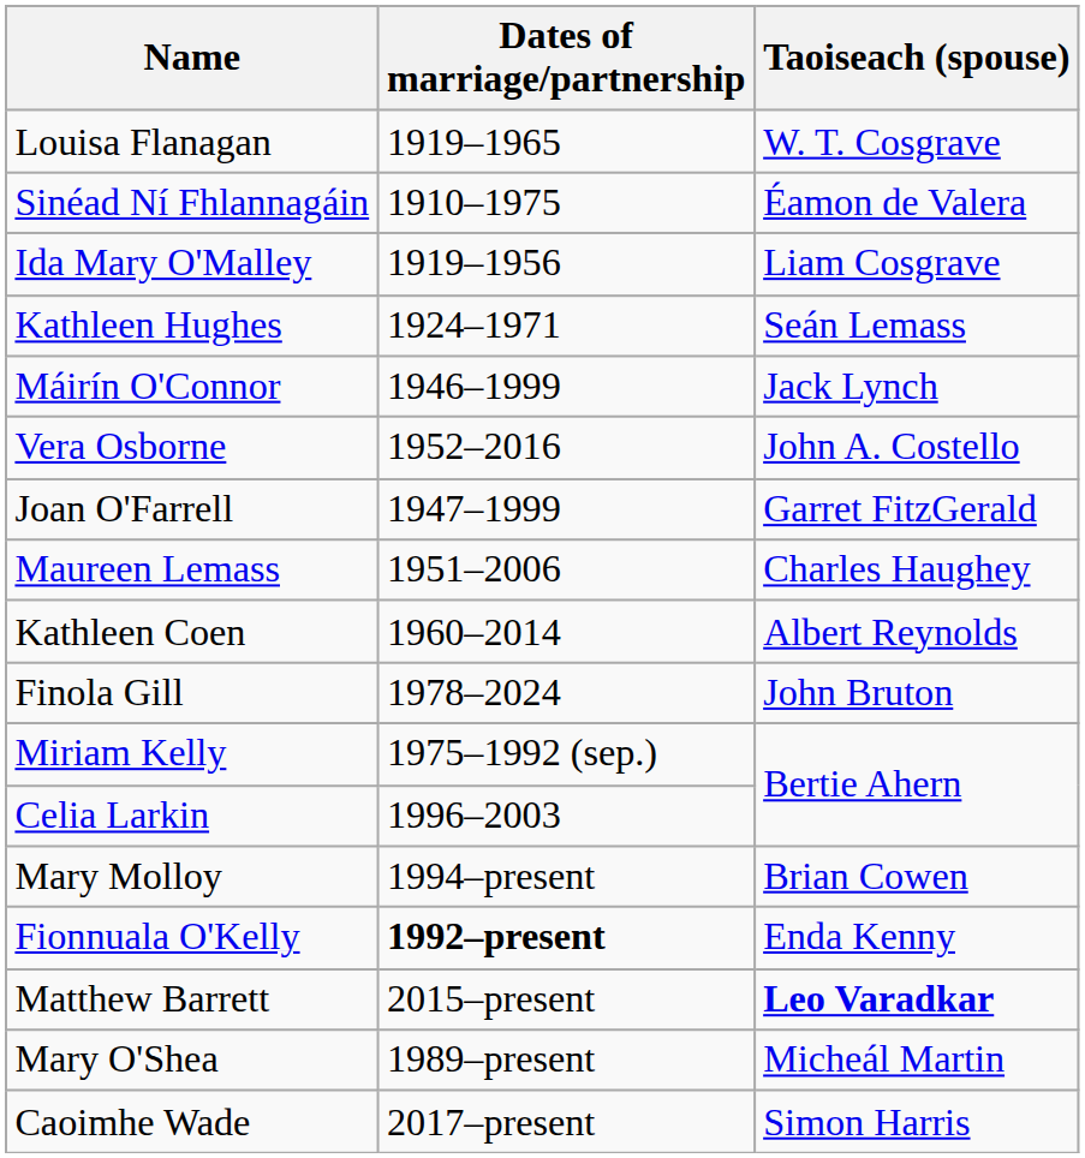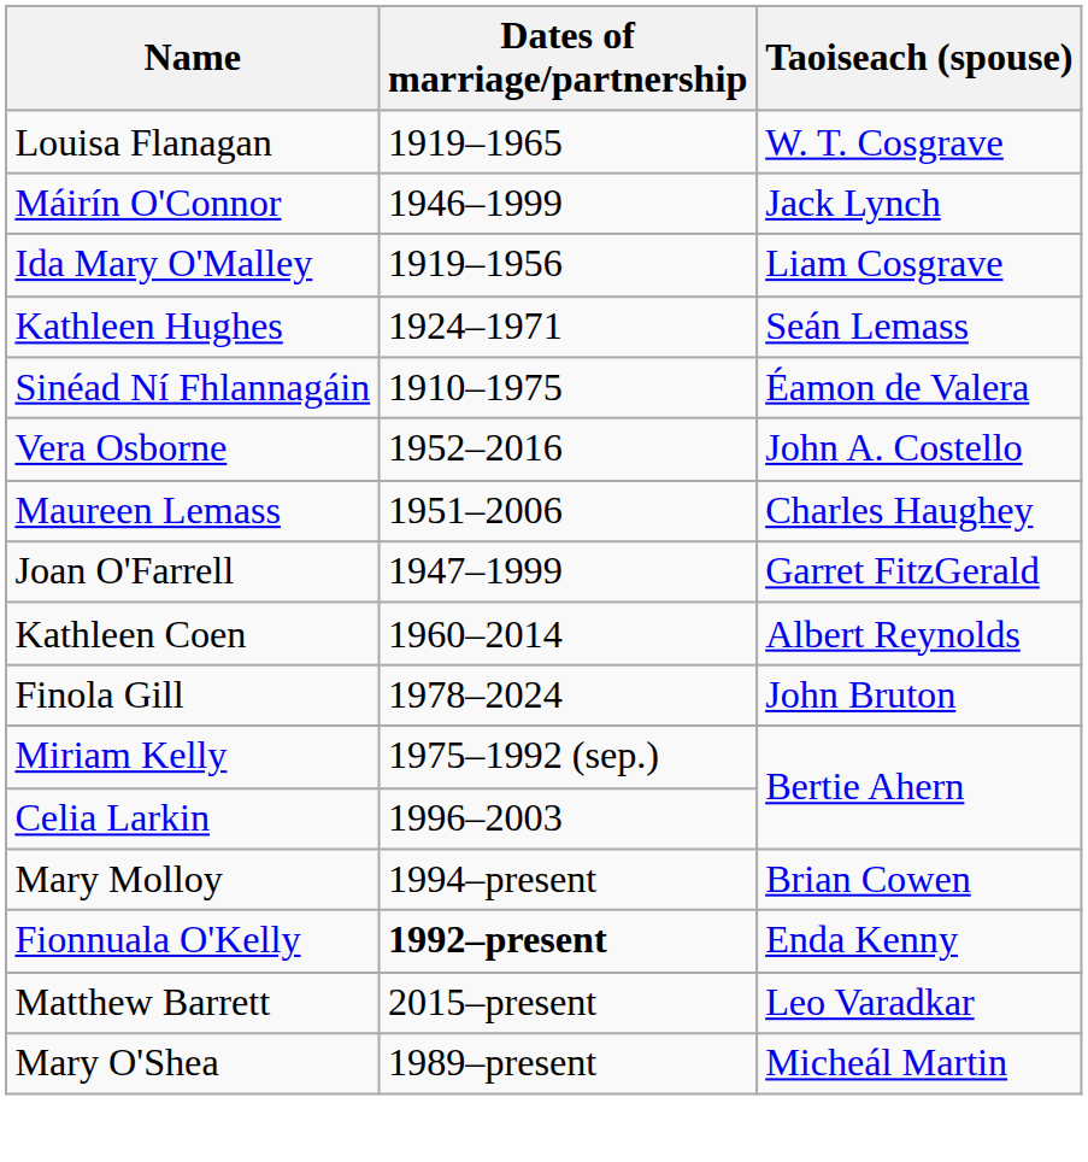 <table class="wikitable">
 <tr>
 <th>Name</th>
 <th>Dates of<br>marriage/partnership</th>
 <th>Taoiseach (spouse)</th>
 </tr>
 <tr>
 <td>Louisa Flanagan</td>
 <td>1919–1965</td>
 <td><a href='#'>W. T. Cosgrave</a></td>
 </tr>
 <tr>
-<td><a href='#'>Sinéad Ní Fhlannagáin</a></td>
-<td>1910–1975</td>
-<td><a href='#'>Éamon de Valera</a></td>
+<td><a href='#'>Máirín O'Connor</a></td>
+<td>1946–1999</td>
+<td><a href='#'>Jack Lynch</a></td>
 </tr>
 <tr>
 <td><a href='#'>Ida Mary O'Malley</a></td>
 <td>1919–1956</td>
 <td><a href='#'>Liam Cosgrave</a></td>
 </tr>
 <tr>
 <td><a href='#'>Kathleen Hughes</a></td>
 <td>1924–1971</td>
 <td><a href='#'>Seán Lemass</a></td>
 </tr>
 <tr>
-<td><a href='#'>Máirín O'Connor</a></td>
-<td>1946–1999</td>
-<td><a href='#'>Jack Lynch</a></td>
+<td><a href='#'>Sinéad Ní Fhlannagáin</a></td>
+<td>1910–1975</td>
+<td><a href='#'>Éamon de Valera</a></td>
 </tr>
 <tr>
 <td><a href='#'>Vera Osborne</a></td>
 <td>1952–2016</td>
 <td><a href='#'>John A. Costello</a></td>
 </tr>
 <tr>
+<td><a href='#'>Maureen Lemass</a></td>
+<td>1951–2006</td>
+<td><a href='#'>Charles Haughey</a></td>
+</tr>
+<tr>
 <td>Joan O'Farrell</td>
 <td>1947–1999</td>
 <td><a href='#'>Garret FitzGerald</a></td>
-</tr>
-<tr>
-<td><a href='#'>Maureen Lemass</a></td>
-<td>1951–2006</td>
-<td><a href='#'>Charles Haughey</a></td>
 </tr>
 <tr>
 <td>Kathleen Coen</td>
 <td>1960–2014</td>
 <td><a href='#'>Albert Reynolds</a></td>
 </tr>
 <tr>
 <td>Finola Gill</td>
 <td>1978–2024</td>
 <td><a href='#'>John Bruton</a></td>
 </tr>
 <tr>
 <td><a href='#'>Miriam Kelly</a></td>
 <td>1975–1992 (sep.)</td>
 <td rowspan=2><a href='#'>Bertie Ahern</a></td>
 </tr>
 <tr>
 <td><a href='#'>Celia Larkin</a></td>
 <td>1996–2003</td>
 </tr>
 <tr>
 <td>Mary Molloy</td>
 <td>1994–present</td>
 <td><a href='#'>Brian Cowen</a></td>
 </tr>
 <tr>
 <td><a href='#'>Fionnuala O'Kelly</a></td>
 <td><strong>1992–present</strong></td>
 <td><a href='#'>Enda Kenny</a></td>
 </tr>
 <tr>
 <td>Matthew Barrett</td>
 <td>2015–present</td>
-<td><strong><a href='#'>Leo Varadkar</a></strong></td>
+<td><a href='#'>Leo Varadkar</a></td>
 </tr>
 <tr>
 <td>Mary O'Shea</td>
 <td>1989–present</td>
 <td><a href='#'>Micheál Martin</a></td>
 </tr>
-<tr>
-<td>Caoimhe Wade</td>
-<td>2017–present</td>
-<td><a href='#'>Simon Harris</a></td>
-</tr>
 </table>
